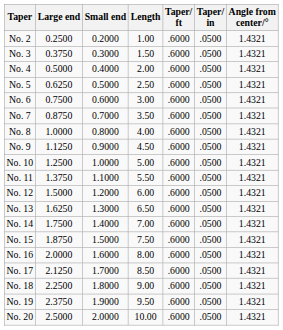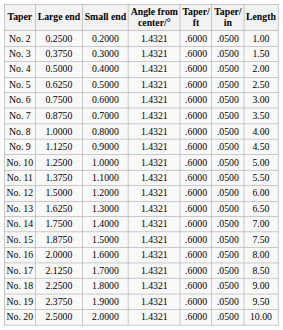 <table class="wikitable" style="text-align:center;">
 <tr>
 <th>Taper</th>
 <th>Large end</th>
 <th>Small end</th>
-<th>Length</th>
+<th>Angle from <br>center/°</th>
 <th>Taper/<br>ft</th>
 <th>Taper/<br>in</th>
-<th>Angle from <br>center/°</th>
+<th>Length</th>
 </tr>
 <tr>
 <td>No. 2</td>
 <td>0.2500</td>
 <td>0.2000</td>
-<td>1.00</td>
+<td>1.4321</td>
 <td>.6000</td>
 <td>.0500</td>
-<td>1.4321</td>
+<td>1.00</td>
 </tr>
 <tr>
 <td>No. 3</td>
 <td>0.3750</td>
 <td>0.3000</td>
-<td>1.50</td>
+<td>1.4321</td>
 <td>.6000</td>
 <td>.0500</td>
-<td>1.4321</td>
+<td>1.50</td>
 </tr>
 <tr>
 <td>No. 4</td>
 <td>0.5000</td>
 <td>0.4000</td>
-<td>2.00</td>
+<td>1.4321</td>
 <td>.6000</td>
 <td>.0500</td>
-<td>1.4321</td>
+<td>2.00</td>
 </tr>
 <tr>
 <td>No. 5</td>
 <td>0.6250</td>
 <td>0.5000</td>
-<td>2.50</td>
+<td>1.4321</td>
 <td>.6000</td>
 <td>.0500</td>
-<td>1.4321</td>
+<td>2.50</td>
 </tr>
 <tr>
 <td>No. 6</td>
 <td>0.7500</td>
 <td>0.6000</td>
-<td>3.00</td>
+<td>1.4321</td>
 <td>.6000</td>
 <td>.0500</td>
-<td>1.4321</td>
+<td>3.00</td>
 </tr>
 <tr>
 <td>No. 7</td>
 <td>0.8750</td>
 <td>0.7000</td>
-<td>3.50</td>
+<td>1.4321</td>
 <td>.6000</td>
 <td>.0500</td>
-<td>1.4321</td>
+<td>3.50</td>
 </tr>
 <tr>
 <td>No. 8</td>
 <td>1.0000</td>
 <td>0.8000</td>
-<td>4.00</td>
+<td>1.4321</td>
 <td>.6000</td>
 <td>.0500</td>
-<td>1.4321</td>
+<td>4.00</td>
 </tr>
 <tr>
 <td>No. 9</td>
 <td>1.1250</td>
 <td>0.9000</td>
-<td align="center">4.50</td>
+<td align="center">1.4321</td>
 <td align="center">.6000</td>
 <td align="center">.0500</td>
-<td align="center">1.4321</td>
+<td align="center">4.50</td>
 </tr>
 <tr>
 <td>No. 10</td>
 <td>1.2500</td>
 <td>1.0000</td>
-<td align="center">5.00</td>
+<td align="center">1.4321</td>
 <td align="center">.6000</td>
 <td align="center">.0500</td>
-<td align="center">1.4321</td>
+<td align="center">5.00</td>
 </tr>
 <tr>
 <td>No. 11</td>
 <td>1.3750</td>
 <td>1.1000</td>
-<td align="center">5.50</td>
+<td align="center">1.4321</td>
 <td align="center">.6000</td>
 <td align="center">.0500</td>
-<td align="center">1.4321</td>
+<td align="center">5.50</td>
 </tr>
 <tr>
 <td>No. 12</td>
 <td>1.5000</td>
 <td>1.2000</td>
-<td align="center">6.00</td>
+<td align="center">1.4321</td>
 <td align="center">.6000</td>
 <td align="center">.0500</td>
-<td align="center">1.4321</td>
+<td align="center">6.00</td>
 </tr>
 <tr>
 <td>No. 13</td>
 <td>1.6250</td>
 <td>1.3000</td>
-<td align="center">6.50</td>
+<td align="center">1.4321</td>
 <td align="center">.6000</td>
 <td align="center">.0500</td>
-<td align="center">1.4321</td>
+<td align="center">6.50</td>
 </tr>
 <tr>
 <td>No. 14</td>
 <td>1.7500</td>
 <td>1.4000</td>
-<td align="center">7.00</td>
+<td align="center">1.4321</td>
 <td align="center">.6000</td>
 <td align="center">.0500</td>
-<td align="center">1.4321</td>
+<td align="center">7.00</td>
 </tr>
 <tr>
 <td>No. 15</td>
 <td>1.8750</td>
 <td>1.5000</td>
-<td align="center">7.50</td>
+<td align="center">1.4321</td>
 <td align="center">.6000</td>
 <td align="center">.0500</td>
-<td align="center">1.4321</td>
+<td align="center">7.50</td>
 </tr>
 <tr>
 <td>No. 16</td>
 <td>2.0000</td>
 <td>1.6000</td>
-<td align="center">8.00</td>
+<td align="center">1.4321</td>
 <td align="center">.6000</td>
 <td align="center">.0500</td>
-<td align="center">1.4321</td>
+<td align="center">8.00</td>
 </tr>
 <tr>
 <td>No. 17</td>
 <td>2.1250</td>
 <td>1.7000</td>
-<td align="center">8.50</td>
+<td align="center">1.4321</td>
 <td align="center">.6000</td>
 <td align="center">.0500</td>
-<td align="center">1.4321</td>
+<td align="center">8.50</td>
 </tr>
 <tr>
 <td>No. 18</td>
 <td>2.2500</td>
 <td>1.8000</td>
-<td>9.00</td>
+<td>1.4321</td>
 <td>.6000</td>
 <td>.0500</td>
-<td>1.4321</td>
+<td>9.00</td>
 </tr>
 <tr>
 <td>No. 19</td>
 <td>2.3750</td>
 <td>1.9000</td>
-<td>9.50</td>
+<td>1.4321</td>
 <td>.6000</td>
 <td>.0500</td>
-<td>1.4321</td>
+<td>9.50</td>
 </tr>
 <tr>
 <td>No. 20</td>
 <td>2.5000</td>
 <td>2.0000</td>
-<td>10.00</td>
+<td>1.4321</td>
 <td>.6000</td>
 <td>.0500</td>
-<td>1.4321</td>
+<td>10.00</td>
 </tr>
 </table>
